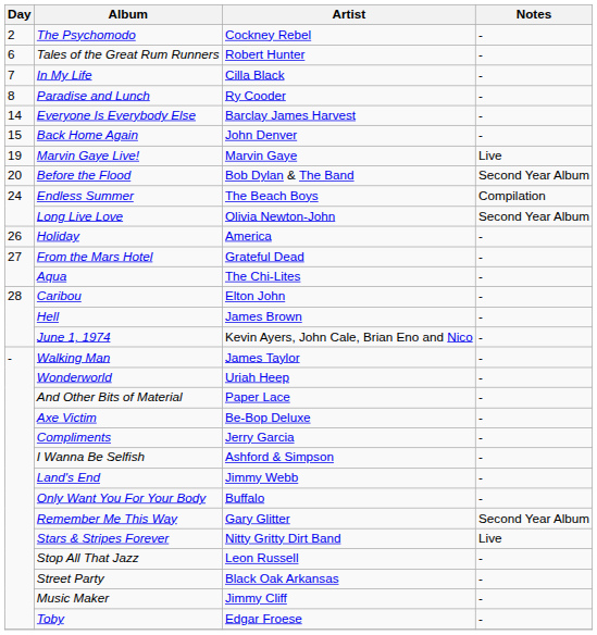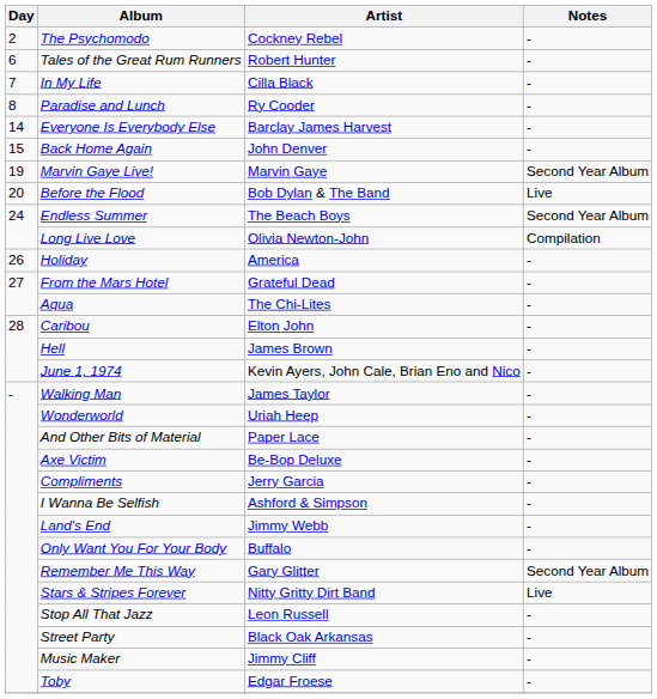 <table class="wikitable">
 <tr>
 <th>Day</th>
 <th>Album</th>
 <th>Artist</th>
 <th>Notes</th>
 </tr>
 <tr>
 <td rowspan="1" valign="top">2</td>
 <td><em><a href='#'>The Psychomodo</a></em></td>
 <td><a href='#'>Cockney Rebel</a></td>
 <td>-</td>
 </tr>
 <tr>
 <td rowspan="1" valign="top">6</td>
 <td><em>Tales of the Great Rum Runners</em></td>
 <td><a href='#'>Robert Hunter</a></td>
 <td>-</td>
 </tr>
 <tr>
 <td rowspan="1" valign="top">7</td>
 <td><em><a href='#'>In My Life</a></em></td>
 <td><a href='#'>Cilla Black</a></td>
 <td>-</td>
 </tr>
 <tr>
 <td rowspan="1" valign="top">8</td>
 <td><em><a href='#'>Paradise and Lunch</a></em></td>
 <td><a href='#'>Ry Cooder</a></td>
 <td>-</td>
 </tr>
 <tr>
 <td rowspan="1" valign="top">14</td>
 <td><em><a href='#'>Everyone Is Everybody Else</a></em></td>
 <td><a href='#'>Barclay James Harvest</a></td>
 <td>-</td>
 </tr>
 <tr>
 <td rowspan="1" valign="top">15</td>
 <td><em><a href='#'>Back Home Again</a></em></td>
 <td><a href='#'>John Denver</a></td>
 <td>-</td>
 </tr>
 <tr>
 <td rowspan="1" valign="top">19</td>
 <td><em><a href='#'>Marvin Gaye Live!</a></em></td>
 <td><a href='#'>Marvin Gaye</a></td>
-<td>Live</td>
+<td>Second Year Album</td>
 </tr>
 <tr>
 <td rowspan="1" valign="top">20</td>
 <td><em><a href='#'>Before the Flood</a></em></td>
 <td><a href='#'>Bob Dylan</a> & <a href='#'>The Band</a></td>
-<td>Second Year Album</td>
+<td>Live</td>
 </tr>
 <tr>
 <td rowspan="2" valign="top">24</td>
 <td><em><a href='#'>Endless Summer</a></em></td>
 <td><a href='#'>The Beach Boys</a></td>
-<td>Compilation</td>
+<td>Second Year Album</td>
 </tr>
 <tr>
 <td><em><a href='#'>Long Live Love</a></em></td>
 <td><a href='#'>Olivia Newton-John</a></td>
-<td>Second Year Album</td>
+<td>Compilation</td>
 </tr>
 <tr>
 <td rowspan="1" valign="top">26</td>
 <td><em><a href='#'>Holiday</a></em></td>
 <td><a href='#'>America</a></td>
 <td>-</td>
 </tr>
 <tr>
 <td rowspan="2" valign="top">27</td>
 <td><em><a href='#'>From the Mars Hotel</a></em></td>
 <td><a href='#'>Grateful Dead</a></td>
 <td>-</td>
 </tr>
 <tr>
 <td><em><a href='#'>Aqua</a></em></td>
 <td><a href='#'>The Chi-Lites</a></td>
 <td>-</td>
 </tr>
 <tr>
 <td rowspan="3" valign="top">28</td>
 <td><em><a href='#'>Caribou</a></em></td>
 <td><a href='#'>Elton John</a></td>
 <td>-</td>
 </tr>
 <tr>
 <td><em><a href='#'>Hell</a></em></td>
 <td><a href='#'>James Brown</a></td>
 <td>-</td>
 </tr>
 <tr>
 <td><em><a href='#'>June 1, 1974</a></em></td>
 <td>Kevin Ayers, John Cale, Brian Eno and <a href='#'>Nico</a></td>
 <td>-</td>
 </tr>
 <tr>
 <td rowspan="14" valign="top">-</td>
 <td><em><a href='#'>Walking Man</a></em></td>
 <td><a href='#'>James Taylor</a></td>
 <td>-</td>
 </tr>
 <tr>
 <td><em><a href='#'>Wonderworld</a></em></td>
 <td><a href='#'>Uriah Heep</a></td>
 <td>-</td>
 </tr>
 <tr>
 <td><em>And Other Bits of Material</em></td>
 <td><a href='#'>Paper Lace</a></td>
 <td>-</td>
 </tr>
 <tr>
 <td><em><a href='#'>Axe Victim</a></em></td>
 <td><a href='#'>Be-Bop Deluxe</a></td>
 <td>-</td>
 </tr>
 <tr>
 <td><em><a href='#'>Compliments</a></em></td>
 <td><a href='#'>Jerry Garcia</a></td>
 <td>-</td>
 </tr>
 <tr>
 <td><em>I Wanna Be Selfish</em></td>
 <td><a href='#'>Ashford & Simpson</a></td>
 <td>-</td>
 </tr>
 <tr>
 <td><em><a href='#'>Land's End</a></em></td>
 <td><a href='#'>Jimmy Webb</a></td>
 <td>-</td>
 </tr>
 <tr>
 <td><em><a href='#'>Only Want You For Your Body</a></em></td>
 <td><a href='#'>Buffalo</a></td>
 <td>-</td>
 </tr>
 <tr>
 <td><em><a href='#'>Remember Me This Way</a></em></td>
 <td><a href='#'>Gary Glitter</a></td>
 <td>Second Year Album</td>
 </tr>
 <tr>
 <td><em><a href='#'>Stars & Stripes Forever</a></em></td>
 <td><a href='#'>Nitty Gritty Dirt Band</a></td>
 <td>Live</td>
 </tr>
 <tr>
 <td><em>Stop All That Jazz</em></td>
 <td><a href='#'>Leon Russell</a></td>
 <td>-</td>
 </tr>
 <tr>
 <td><em>Street Party</em></td>
 <td><a href='#'>Black Oak Arkansas</a></td>
 <td>-</td>
 </tr>
 <tr>
 <td><em>Music Maker</em></td>
 <td><a href='#'>Jimmy Cliff</a></td>
 <td>-</td>
 </tr>
 <tr>
 <td><em><a href='#'>Toby</a></em></td>
 <td><a href='#'>Edgar Froese</a></td>
 <td>-</td>
 </tr>
 <tr>
 </tr>
 </table>
